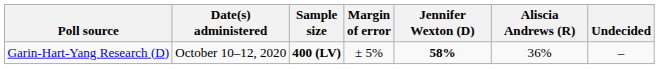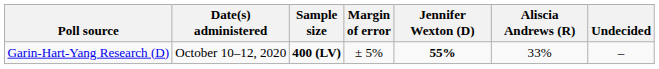 <table class="wikitable" style="font-size:90%;text-align:center;">
 <tr valign=bottom>
 <th>Poll source</th>
 <th>Date(s)<br>administered</th>
 <th>Sample<br>size</th>
 <th>Margin<br>of error</th>
 <th style="width:100px;">Jennifer<br>Wexton (D)</th>
 <th style="width:100px;">Aliscia<br>Andrews (R)</th>
 <th>Undecided</th>
 </tr>
 <tr>
 <td style="text-align:left;"><a href='#'>Garin-Hart-Yang Research (D)</a></td>
 <td>October 10–12, 2020</td>
 <td><strong>400 (LV)</strong></td>
 <td>± 5%</td>
-<td><strong>58%</strong></td>
-<td>36%</td>
+<td><strong>55%</strong></td>
+<td>33%</td>
 <td>–</td>
 </tr>
 </table>
